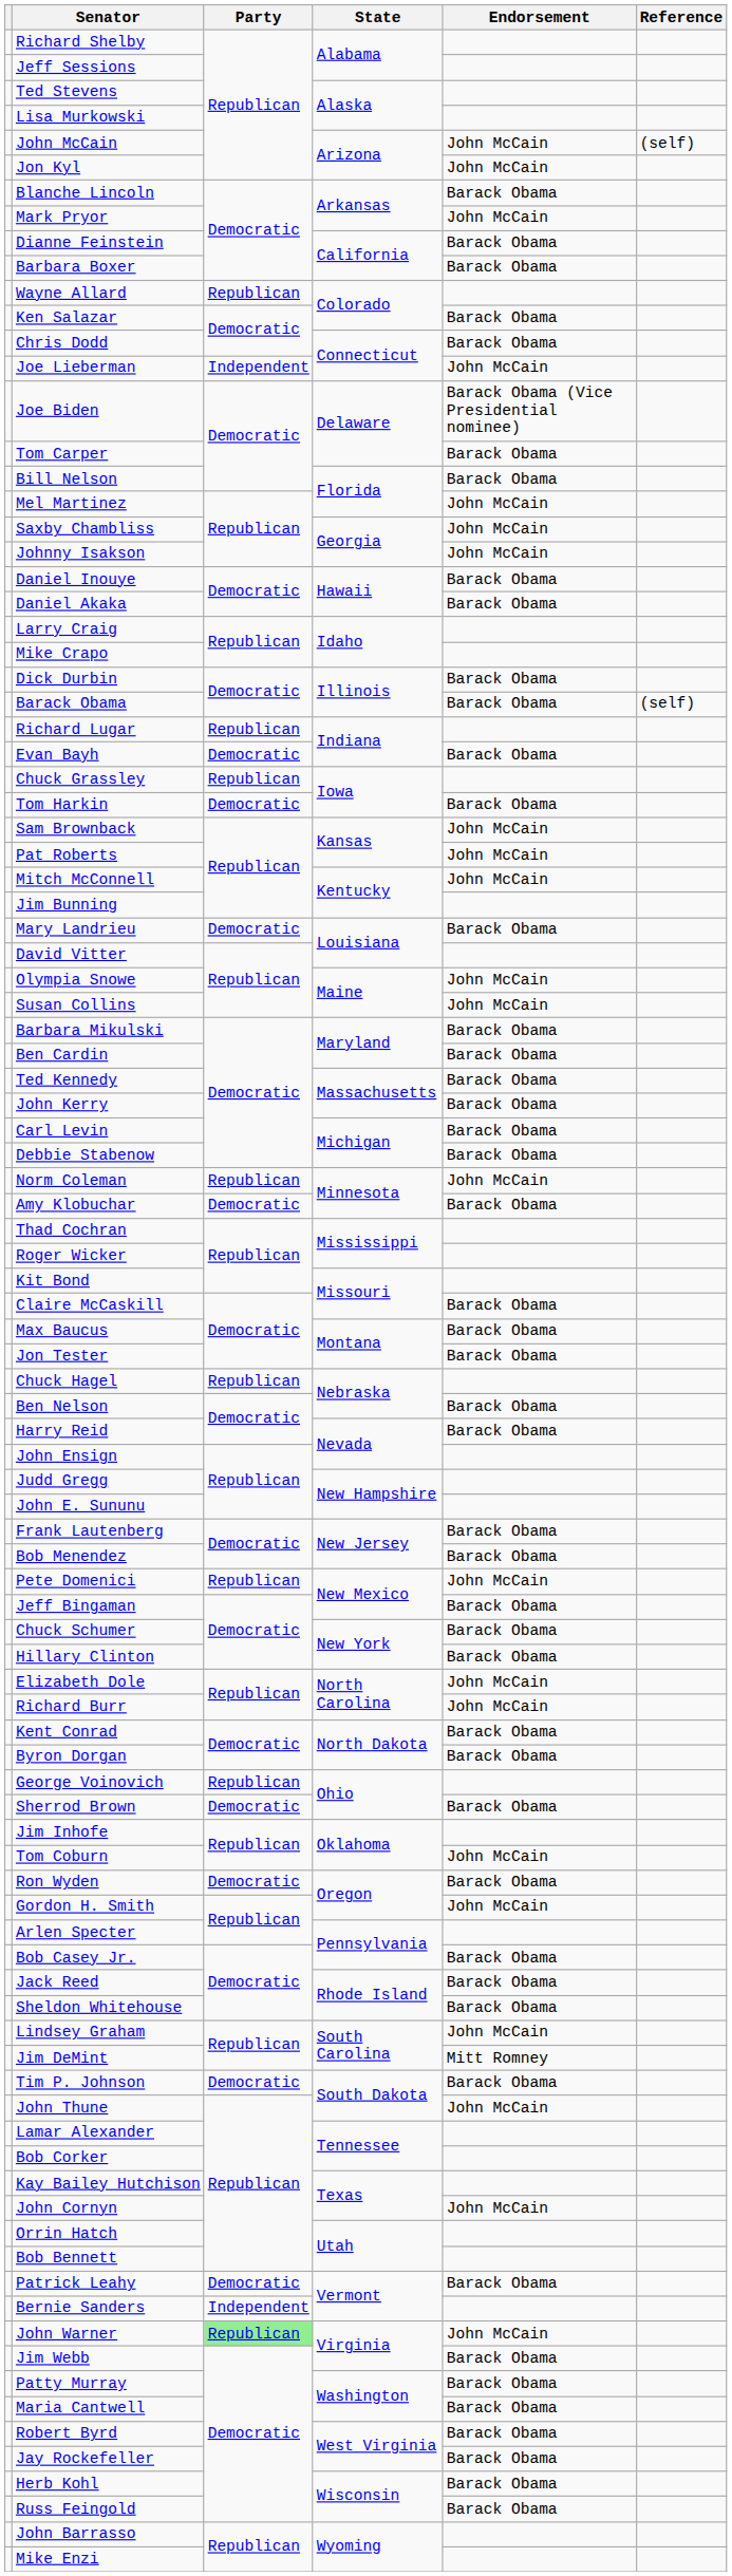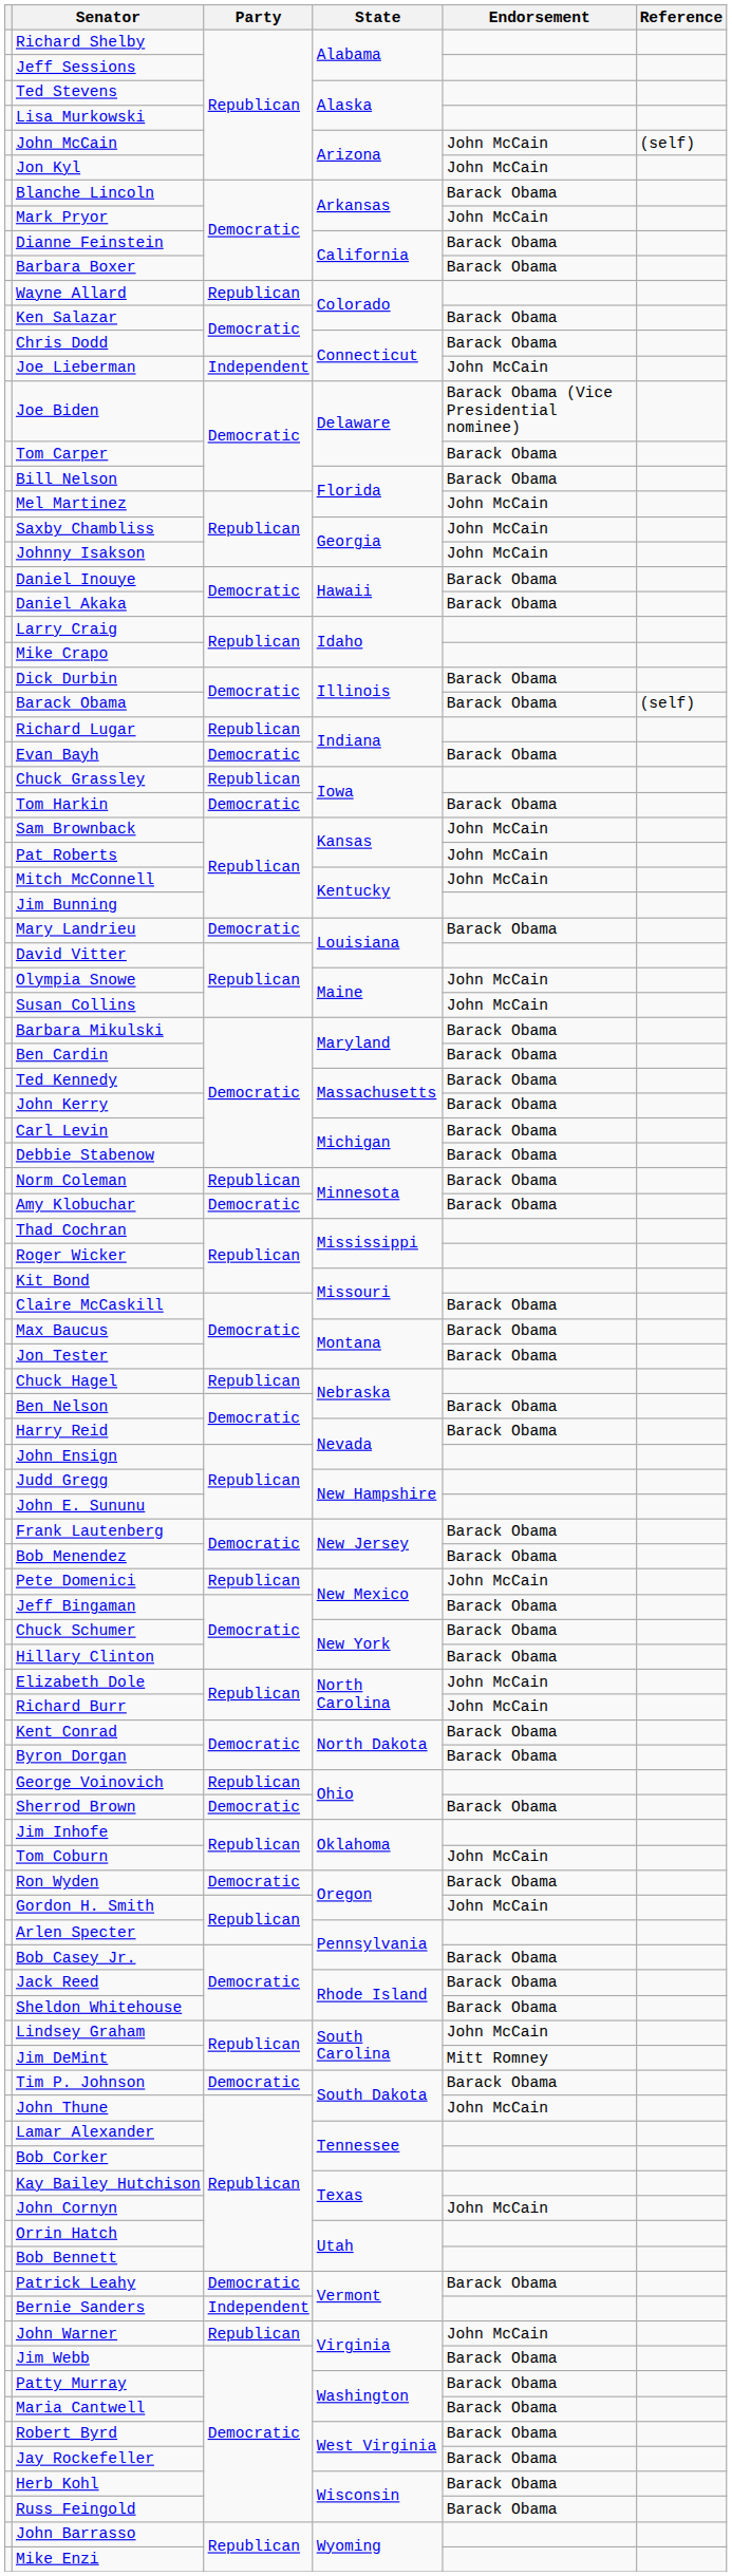 <table class="wikitable sortable">
 <tr valign=bottom>
 <th class="unsortable"></th>
 <th>Senator</th>
 <th>Party</th>
 <th>State</th>
 <th>Endorsement</th>
 <th class="unsortable">Reference</th>
 </tr>
 <tr>
 <td></td>
 <td nowrap><a href='#'>Richard Shelby</a></td>
 <td rowspan=6><a href='#'>Republican</a></td>
 <td rowspan=2><a href='#'>Alabama</a></td>
 <td></td>
 <td></td>
 </tr>
 <tr>
 <td></td>
 <td nowrap><a href='#'>Jeff Sessions</a></td>
 <td></td>
 <td></td>
 </tr>
 <tr>
 <td></td>
 <td nowrap><a href='#'>Ted Stevens</a></td>
 <td rowspan=2><a href='#'>Alaska</a></td>
 <td></td>
 <td></td>
 </tr>
 <tr>
 <td></td>
 <td nowrap><a href='#'>Lisa Murkowski</a></td>
 <td></td>
 <td></td>
 </tr>
 <tr>
 <td></td>
 <td nowrap><a href='#'>John McCain</a></td>
 <td rowspan=2><a href='#'>Arizona</a></td>
 <td>John McCain</td>
 <td>(self)</td>
 </tr>
 <tr>
 <td></td>
 <td nowrap><a href='#'>Jon Kyl</a></td>
 <td>John McCain</td>
 <td></td>
 </tr>
 <tr>
 <td></td>
 <td nowrap><a href='#'>Blanche Lincoln</a></td>
 <td rowspan=4><a href='#'>Democratic</a></td>
 <td rowspan=2><a href='#'>Arkansas</a></td>
 <td>Barack Obama</td>
 <td></td>
 </tr>
 <tr>
 <td></td>
 <td nowrap><a href='#'>Mark Pryor</a></td>
 <td>John McCain</td>
 <td></td>
 </tr>
 <tr>
 <td></td>
 <td nowrap><a href='#'>Dianne Feinstein</a></td>
 <td rowspan=2><a href='#'>California</a></td>
 <td>Barack Obama</td>
 <td></td>
 </tr>
 <tr>
 <td></td>
 <td nowrap><a href='#'>Barbara Boxer</a></td>
 <td>Barack Obama</td>
 <td></td>
 </tr>
 <tr>
 <td></td>
 <td nowrap><a href='#'>Wayne Allard</a></td>
 <td><a href='#'>Republican</a></td>
 <td rowspan=2><a href='#'>Colorado</a></td>
 <td></td>
 <td></td>
 </tr>
 <tr>
 <td></td>
 <td nowrap><a href='#'>Ken Salazar</a></td>
 <td rowspan=2><a href='#'>Democratic</a></td>
 <td>Barack Obama</td>
 <td></td>
 </tr>
 <tr>
 <td></td>
 <td nowrap><a href='#'>Chris Dodd</a></td>
 <td rowspan=2><a href='#'>Connecticut</a></td>
 <td>Barack Obama</td>
 <td></td>
 </tr>
 <tr>
 <td></td>
 <td nowrap><a href='#'>Joe Lieberman</a></td>
 <td><a href='#'>Independent</a></td>
 <td>John McCain</td>
 <td></td>
 </tr>
 <tr>
 <td></td>
 <td nowrap><a href='#'>Joe Biden</a></td>
 <td rowspan=3><a href='#'>Democratic</a></td>
 <td rowspan=2><a href='#'>Delaware</a></td>
 <td>Barack Obama (Vice Presidential nominee)</td>
 <td></td>
 </tr>
 <tr>
 <td></td>
 <td nowrap><a href='#'>Tom Carper</a></td>
 <td>Barack Obama</td>
 <td></td>
 </tr>
 <tr>
 <td></td>
 <td nowrap><a href='#'>Bill Nelson</a></td>
 <td rowspan=2><a href='#'>Florida</a></td>
 <td>Barack Obama</td>
 <td></td>
 </tr>
 <tr>
 <td></td>
 <td nowrap><a href='#'>Mel Martinez</a></td>
 <td rowspan=3><a href='#'>Republican</a></td>
 <td>John McCain</td>
 <td></td>
 </tr>
 <tr>
 <td></td>
 <td nowrap><a href='#'>Saxby Chambliss</a></td>
 <td rowspan=2><a href='#'>Georgia</a></td>
 <td>John McCain</td>
 <td></td>
 </tr>
 <tr>
 <td></td>
 <td nowrap><a href='#'>Johnny Isakson</a></td>
 <td>John McCain</td>
 <td></td>
 </tr>
 <tr>
 <td></td>
 <td nowrap><a href='#'>Daniel Inouye</a></td>
 <td rowspan=2><a href='#'>Democratic</a></td>
 <td rowspan=2><a href='#'>Hawaii</a></td>
 <td>Barack Obama</td>
 <td></td>
 </tr>
 <tr>
 <td></td>
 <td nowrap><a href='#'>Daniel Akaka</a></td>
 <td>Barack Obama</td>
 <td></td>
 </tr>
 <tr>
 <td></td>
 <td nowrap><a href='#'>Larry Craig</a></td>
 <td rowspan=2><a href='#'>Republican</a></td>
 <td rowspan=2><a href='#'>Idaho</a></td>
 <td></td>
 <td></td>
 </tr>
 <tr>
 <td></td>
 <td nowrap><a href='#'>Mike Crapo</a></td>
 <td></td>
 <td></td>
 </tr>
 <tr>
 <td></td>
 <td nowrap><a href='#'>Dick Durbin</a></td>
 <td rowspan=2><a href='#'>Democratic</a></td>
 <td rowspan=2><a href='#'>Illinois</a></td>
 <td>Barack Obama</td>
 <td></td>
 </tr>
 <tr>
 <td></td>
 <td nowrap><a href='#'>Barack Obama</a></td>
 <td>Barack Obama</td>
 <td>(self)</td>
 </tr>
 <tr>
 <td></td>
 <td nowrap><a href='#'>Richard Lugar</a></td>
 <td><a href='#'>Republican</a></td>
 <td rowspan=2><a href='#'>Indiana</a></td>
 <td></td>
 <td></td>
 </tr>
 <tr>
 <td></td>
 <td nowrap><a href='#'>Evan Bayh</a></td>
 <td><a href='#'>Democratic</a></td>
 <td>Barack Obama</td>
 <td></td>
 </tr>
 <tr>
 <td></td>
 <td nowrap><a href='#'>Chuck Grassley</a></td>
 <td><a href='#'>Republican</a></td>
 <td rowspan=2><a href='#'>Iowa</a></td>
 <td></td>
 <td></td>
 </tr>
 <tr>
 <td></td>
 <td nowrap><a href='#'>Tom Harkin</a></td>
 <td><a href='#'>Democratic</a></td>
 <td>Barack Obama</td>
 <td></td>
 </tr>
 <tr>
 <td></td>
 <td nowrap><a href='#'>Sam Brownback</a></td>
 <td rowspan=4><a href='#'>Republican</a></td>
 <td rowspan=2><a href='#'>Kansas</a></td>
 <td>John McCain</td>
 <td></td>
 </tr>
 <tr>
 <td></td>
 <td nowrap><a href='#'>Pat Roberts</a></td>
 <td>John McCain</td>
 <td></td>
 </tr>
 <tr>
 <td></td>
 <td nowrap><a href='#'>Mitch McConnell</a></td>
 <td rowspan=2><a href='#'>Kentucky</a></td>
 <td>John McCain</td>
 <td></td>
 </tr>
 <tr>
 <td></td>
 <td nowrap><a href='#'>Jim Bunning</a></td>
 <td></td>
 <td></td>
 </tr>
 <tr>
 <td></td>
 <td nowrap><a href='#'>Mary Landrieu</a></td>
 <td><a href='#'>Democratic</a></td>
 <td rowspan=2><a href='#'>Louisiana</a></td>
 <td>Barack Obama</td>
 <td></td>
 </tr>
 <tr>
 <td></td>
 <td nowrap><a href='#'>David Vitter</a></td>
 <td rowspan=3><a href='#'>Republican</a></td>
 <td></td>
 <td></td>
 </tr>
 <tr>
 <td></td>
 <td nowrap><a href='#'>Olympia Snowe</a></td>
 <td rowspan=2><a href='#'>Maine</a></td>
 <td>John McCain</td>
 <td></td>
 </tr>
 <tr>
 <td></td>
 <td nowrap><a href='#'>Susan Collins</a></td>
 <td>John McCain</td>
 <td></td>
 </tr>
 <tr>
 <td></td>
 <td nowrap><a href='#'>Barbara Mikulski</a></td>
 <td rowspan=6><a href='#'>Democratic</a></td>
 <td rowspan=2><a href='#'>Maryland</a></td>
 <td>Barack Obama</td>
 <td></td>
 </tr>
 <tr>
 <td></td>
 <td nowrap><a href='#'>Ben Cardin</a></td>
 <td>Barack Obama</td>
 <td></td>
 </tr>
 <tr>
 <td></td>
 <td nowrap><a href='#'>Ted Kennedy</a></td>
 <td rowspan=2><a href='#'>Massachusetts</a></td>
 <td>Barack Obama</td>
 <td></td>
 </tr>
 <tr>
 <td></td>
 <td nowrap><a href='#'>John Kerry</a></td>
 <td>Barack Obama</td>
 <td></td>
 </tr>
 <tr>
 <td></td>
 <td nowrap><a href='#'>Carl Levin</a></td>
 <td rowspan=2><a href='#'>Michigan</a></td>
 <td>Barack Obama</td>
 <td></td>
 </tr>
 <tr>
 <td></td>
 <td><a href='#'>Debbie Stabenow</a></td>
 <td>Barack Obama</td>
 <td></td>
 </tr>
 <tr>
 <td></td>
 <td><a href='#'>Norm Coleman</a></td>
 <td><a href='#'>Republican</a></td>
 <td rowspan=2><a href='#'>Minnesota</a></td>
-<td>John McCain</td>
+<td>Barack Obama</td>
 <td></td>
 </tr>
 <tr>
 <td></td>
 <td><a href='#'>Amy Klobuchar</a></td>
 <td><a href='#'>Democratic</a></td>
 <td>Barack Obama</td>
 <td></td>
 </tr>
 <tr>
 <td></td>
 <td><a href='#'>Thad Cochran</a></td>
 <td rowspan=3><a href='#'>Republican</a></td>
 <td rowspan=2><a href='#'>Mississippi</a></td>
 <td></td>
 <td></td>
 </tr>
 <tr>
 <td></td>
 <td><a href='#'>Roger Wicker</a></td>
 <td></td>
 <td></td>
 </tr>
 <tr>
 <td></td>
 <td><a href='#'>Kit Bond</a></td>
 <td rowspan=2><a href='#'>Missouri</a></td>
 <td></td>
 <td></td>
 </tr>
 <tr>
 <td></td>
 <td><a href='#'>Claire McCaskill</a></td>
 <td rowspan=3><a href='#'>Democratic</a></td>
 <td>Barack Obama</td>
 <td></td>
 </tr>
 <tr>
 <td></td>
 <td><a href='#'>Max Baucus</a></td>
 <td rowspan=2><a href='#'>Montana</a></td>
 <td>Barack Obama</td>
 <td></td>
 </tr>
 <tr>
 <td></td>
 <td><a href='#'>Jon Tester</a></td>
 <td>Barack Obama</td>
 <td></td>
 </tr>
 <tr>
 <td></td>
 <td><a href='#'>Chuck Hagel</a></td>
 <td><a href='#'>Republican</a></td>
 <td rowspan=2><a href='#'>Nebraska</a></td>
 <td></td>
 <td></td>
 </tr>
 <tr>
 <td></td>
 <td><a href='#'>Ben Nelson</a></td>
 <td rowspan=2><a href='#'>Democratic</a></td>
 <td>Barack Obama</td>
 <td></td>
 </tr>
 <tr>
 <td></td>
 <td><a href='#'>Harry Reid</a></td>
 <td rowspan=2><a href='#'>Nevada</a></td>
 <td>Barack Obama</td>
 <td></td>
 </tr>
 <tr>
 <td></td>
 <td><a href='#'>John Ensign</a></td>
 <td rowspan=3><a href='#'>Republican</a></td>
 <td></td>
 <td></td>
 </tr>
 <tr>
 <td></td>
 <td><a href='#'>Judd Gregg</a></td>
 <td rowspan=2><a href='#'>New Hampshire</a></td>
 <td></td>
 <td></td>
 </tr>
 <tr>
 <td></td>
 <td><a href='#'>John E. Sununu</a></td>
 <td></td>
 <td></td>
 </tr>
 <tr>
 <td></td>
 <td><a href='#'>Frank Lautenberg</a></td>
 <td rowspan=2><a href='#'>Democratic</a></td>
 <td rowspan=2><a href='#'>New Jersey</a></td>
 <td>Barack Obama</td>
 <td></td>
 </tr>
 <tr>
 <td></td>
 <td><a href='#'>Bob Menendez</a></td>
 <td>Barack Obama</td>
 <td></td>
 </tr>
 <tr>
 <td></td>
 <td><a href='#'>Pete Domenici</a></td>
 <td><a href='#'>Republican</a></td>
 <td rowspan=2><a href='#'>New Mexico</a></td>
 <td>John McCain</td>
 <td></td>
 </tr>
 <tr>
 <td></td>
 <td><a href='#'>Jeff Bingaman</a></td>
 <td rowspan=3><a href='#'>Democratic</a></td>
 <td>Barack Obama</td>
 <td></td>
 </tr>
 <tr>
 <td></td>
 <td><a href='#'>Chuck Schumer</a></td>
 <td rowspan=2><a href='#'>New York</a></td>
 <td>Barack Obama</td>
 <td></td>
 </tr>
 <tr>
 <td></td>
 <td nowrap><a href='#'>Hillary Clinton</a></td>
 <td>Barack Obama</td>
 <td></td>
 </tr>
 <tr>
 <td></td>
 <td><a href='#'>Elizabeth Dole</a></td>
 <td rowspan=2><a href='#'>Republican</a></td>
 <td rowspan=2><a href='#'>North Carolina</a></td>
 <td>John McCain</td>
 <td></td>
 </tr>
 <tr>
 <td></td>
 <td><a href='#'>Richard Burr</a></td>
 <td>John McCain</td>
 <td></td>
 </tr>
 <tr>
 <td></td>
 <td><a href='#'>Kent Conrad</a></td>
 <td rowspan=2><a href='#'>Democratic</a></td>
 <td rowspan=2><a href='#'>North Dakota</a></td>
 <td>Barack Obama</td>
 <td></td>
 </tr>
 <tr>
 <td></td>
 <td><a href='#'>Byron Dorgan</a></td>
 <td>Barack Obama</td>
 <td></td>
 </tr>
 <tr>
 <td></td>
 <td><a href='#'>George Voinovich</a></td>
 <td><a href='#'>Republican</a></td>
 <td rowspan=2><a href='#'>Ohio</a></td>
 <td></td>
 <td></td>
 </tr>
 <tr>
 <td></td>
 <td><a href='#'>Sherrod Brown</a></td>
 <td><a href='#'>Democratic</a></td>
 <td>Barack Obama</td>
 <td></td>
 </tr>
 <tr>
 <td></td>
 <td><a href='#'>Jim Inhofe</a></td>
 <td rowspan=2><a href='#'>Republican</a></td>
 <td rowspan=2><a href='#'>Oklahoma</a></td>
 <td></td>
 <td></td>
 </tr>
 <tr>
 <td></td>
 <td><a href='#'>Tom Coburn</a></td>
 <td>John McCain</td>
 <td></td>
 </tr>
 <tr>
 <td></td>
 <td><a href='#'>Ron Wyden</a></td>
 <td><a href='#'>Democratic</a></td>
 <td rowspan=2><a href='#'>Oregon</a></td>
 <td>Barack Obama</td>
 <td></td>
 </tr>
 <tr>
 <td></td>
 <td><a href='#'>Gordon H. Smith</a></td>
 <td rowspan=2><a href='#'>Republican</a></td>
 <td>John McCain</td>
 <td></td>
 </tr>
 <tr>
 <td></td>
 <td><a href='#'>Arlen Specter</a></td>
 <td rowspan=2><a href='#'>Pennsylvania</a></td>
 <td></td>
 <td></td>
 </tr>
 <tr>
 <td></td>
 <td><a href='#'>Bob Casey Jr.</a></td>
 <td rowspan=3><a href='#'>Democratic</a></td>
 <td>Barack Obama</td>
 <td></td>
 </tr>
 <tr>
 <td></td>
 <td><a href='#'>Jack Reed</a></td>
 <td rowspan=2><a href='#'>Rhode Island</a></td>
 <td>Barack Obama</td>
 <td></td>
 </tr>
 <tr>
 <td></td>
 <td><a href='#'>Sheldon Whitehouse</a></td>
 <td>Barack Obama</td>
 <td></td>
 </tr>
 <tr>
 <td></td>
 <td><a href='#'>Lindsey Graham</a></td>
 <td rowspan=2><a href='#'>Republican</a></td>
 <td rowspan=2><a href='#'>South Carolina</a></td>
 <td>John McCain</td>
 <td></td>
 </tr>
 <tr>
 <td></td>
 <td><a href='#'>Jim DeMint</a></td>
 <td>Mitt Romney</td>
 <td></td>
 </tr>
 <tr>
 <td></td>
 <td><a href='#'>Tim P. Johnson</a></td>
 <td><a href='#'>Democratic</a></td>
 <td rowspan=2><a href='#'>South Dakota</a></td>
 <td>Barack Obama</td>
 <td></td>
 </tr>
 <tr>
 <td></td>
 <td><a href='#'>John Thune</a></td>
 <td rowspan=7><a href='#'>Republican</a></td>
 <td>John McCain</td>
 <td></td>
 </tr>
 <tr>
 <td></td>
 <td><a href='#'>Lamar Alexander</a></td>
 <td rowspan=2><a href='#'>Tennessee</a></td>
 <td></td>
 <td></td>
 </tr>
 <tr>
 <td></td>
 <td><a href='#'>Bob Corker</a></td>
 <td></td>
 <td></td>
 </tr>
 <tr>
 <td></td>
 <td nowrap><a href='#'>Kay Bailey Hutchison</a></td>
 <td rowspan=2><a href='#'>Texas</a></td>
 <td></td>
 <td></td>
 </tr>
 <tr>
 <td></td>
 <td><a href='#'>John Cornyn</a></td>
 <td>John McCain</td>
 <td></td>
 </tr>
 <tr>
 <td></td>
 <td><a href='#'>Orrin Hatch</a></td>
 <td rowspan=2><a href='#'>Utah</a></td>
 <td></td>
 <td></td>
 </tr>
 <tr>
 <td></td>
 <td><a href='#'>Bob Bennett</a></td>
 <td></td>
 <td></td>
 </tr>
 <tr>
 <td></td>
 <td><a href='#'>Patrick Leahy</a></td>
 <td><a href='#'>Democratic</a></td>
 <td rowspan=2><a href='#'>Vermont</a></td>
 <td>Barack Obama</td>
 <td></td>
 </tr>
 <tr>
 <td></td>
 <td><a href='#'>Bernie Sanders</a></td>
 <td><a href='#'>Independent</a></td>
 <td></td>
 <td></td>
 </tr>
 <tr>
 <td></td>
 <td><a href='#'>John Warner</a></td>
-<td style="background: lightgreen;"><a href='#'>Republican</a></td>
+<td><a href='#'>Republican</a></td>
 <td rowspan=2><a href='#'>Virginia</a></td>
 <td>John McCain</td>
 <td></td>
 </tr>
 <tr>
 <td></td>
 <td><a href='#'>Jim Webb</a></td>
 <td rowspan=7><a href='#'>Democratic</a></td>
 <td>Barack Obama</td>
 <td></td>
 </tr>
 <tr>
 <td></td>
 <td><a href='#'>Patty Murray</a></td>
 <td rowspan=2><a href='#'>Washington</a></td>
 <td>Barack Obama</td>
 <td></td>
 </tr>
 <tr>
 <td></td>
 <td><a href='#'>Maria Cantwell</a></td>
 <td>Barack Obama</td>
 <td></td>
 </tr>
 <tr>
 <td></td>
 <td><a href='#'>Robert Byrd</a></td>
 <td rowspan=2><a href='#'>West Virginia</a></td>
 <td>Barack Obama</td>
 <td></td>
 </tr>
 <tr>
 <td></td>
 <td><a href='#'>Jay Rockefeller</a></td>
 <td>Barack Obama</td>
 <td></td>
 </tr>
 <tr>
 <td></td>
 <td><a href='#'>Herb Kohl</a></td>
 <td rowspan=2><a href='#'>Wisconsin</a></td>
 <td>Barack Obama</td>
 <td></td>
 </tr>
 <tr>
 <td></td>
 <td><a href='#'>Russ Feingold</a></td>
 <td>Barack Obama</td>
 <td></td>
 </tr>
 <tr>
 <td></td>
 <td><a href='#'>John Barrasso</a></td>
 <td rowspan=2><a href='#'>Republican</a></td>
 <td rowspan=2><a href='#'>Wyoming</a></td>
 <td></td>
 <td></td>
 </tr>
 <tr>
 <td></td>
 <td><a href='#'>Mike Enzi</a></td>
 <td></td>
 <td></td>
 </tr>
 </table>
